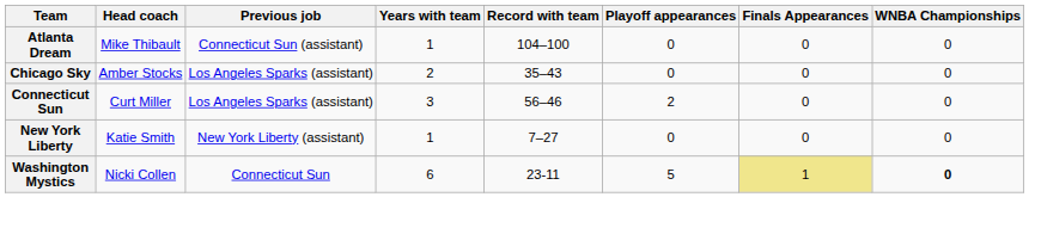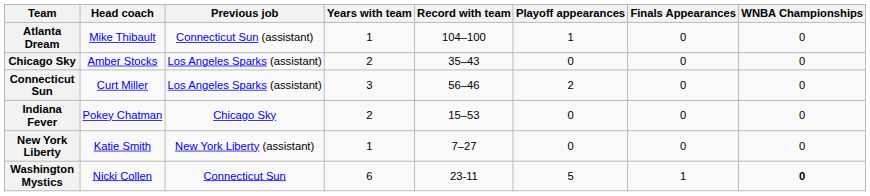 <table class="wikitable sortable" style="text-align: center;font-size:90%;">
 <tr>
 <th width="90">Team</th>
 <th>Head coach</th>
 <th>Previous job</th>
 <th>Years with team</th>
 <th>Record with team</th>
 <th>Playoff appearances</th>
 <th>Finals Appearances</th>
 <th>WNBA Championships</th>
 </tr>
 <tr>
 <th style=>Atlanta Dream</th>
 <td><a href='#'>Mike Thibault</a></td>
 <td><a href='#'>Connecticut Sun</a> (assistant)</td>
 <td>1</td>
 <td>104–100</td>
-<td>0</td>
+<td>1</td>
 <td>0</td>
 <td>0</td>
 </tr>
 <tr>
 <th style=>Chicago Sky</th>
 <td><a href='#'>Amber Stocks</a></td>
 <td><a href='#'>Los Angeles Sparks</a> (assistant)</td>
 <td>2</td>
 <td>35–43</td>
 <td>0</td>
 <td>0</td>
 <td>0</td>
 </tr>
 <tr>
 <th style=>Connecticut Sun</th>
 <td><a href='#'>Curt Miller</a></td>
 <td><a href='#'>Los Angeles Sparks</a> (assistant)</td>
 <td>3</td>
 <td>56–46</td>
 <td>2</td>
 <td>0</td>
 <td>0</td>
 </tr>
 <tr>
+<th style=>Indiana Fever</th>
+<td><a href='#'>Pokey Chatman</a></td>
+<td><a href='#'>Chicago Sky</a></td>
+<td>2</td>
+<td>15–53</td>
+<td>0</td>
+<td>0</td>
+<td>0</td>
+</tr>
+<tr>
 <th style=>New York Liberty</th>
 <td><a href='#'>Katie Smith</a></td>
 <td><a href='#'>New York Liberty</a> (assistant)</td>
 <td>1</td>
 <td>7–27</td>
 <td>0</td>
 <td>0</td>
 <td>0</td>
 </tr>
 <tr>
 <th style=>Washington Mystics</th>
 <td><a href='#'>Nicki Collen</a></td>
 <td><a href='#'>Connecticut Sun</a></td>
 <td>6</td>
 <td>23-11</td>
 <td>5</td>
-<td style="background: khaki;">1</td>
+<td>1</td>
 <td><strong>0</strong></td>
 </tr>
 </table>
